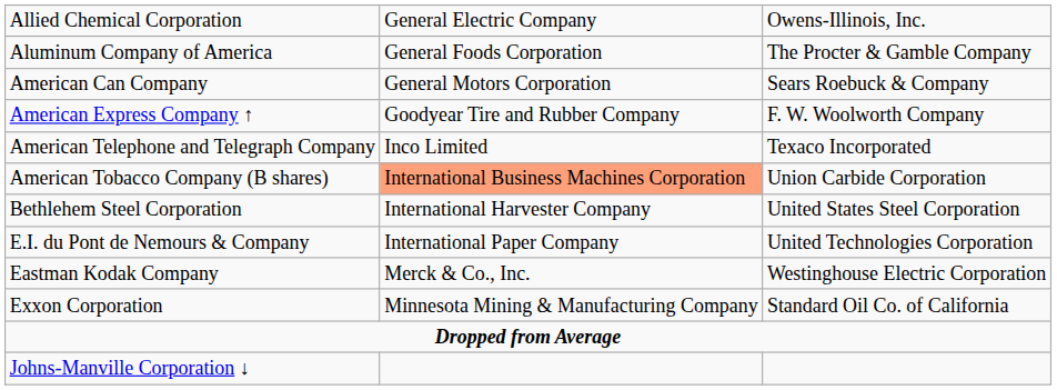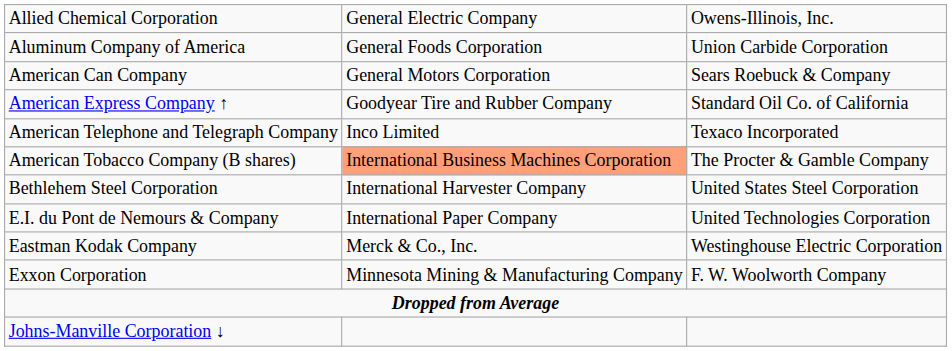 <table class="wikitable" border="1">
 <tr>
 <td>Allied Chemical Corporation</td>
 <td>General Electric Company</td>
 <td>Owens-Illinois, Inc.</td>
 </tr>
 <tr>
 <td>Aluminum Company of America</td>
 <td>General Foods Corporation</td>
-<td>The Procter & Gamble Company</td>
+<td>Union Carbide Corporation</td>
 </tr>
 <tr>
 <td>American Can Company</td>
 <td>General Motors Corporation</td>
 <td>Sears Roebuck & Company</td>
 </tr>
 <tr>
 <td><a href='#'>American Express Company</a> ↑</td>
 <td>Goodyear Tire and Rubber Company</td>
-<td>F. W. Woolworth Company</td>
+<td>Standard Oil Co. of California</td>
 </tr>
 <tr>
 <td>American Telephone and Telegraph Company</td>
 <td>Inco Limited</td>
 <td>Texaco Incorporated</td>
 </tr>
 <tr>
 <td>American Tobacco Company (B shares)</td>
 <td style="background: lightsalmon;">International Business Machines Corporation</td>
-<td>Union Carbide Corporation</td>
+<td>The Procter & Gamble Company</td>
 </tr>
 <tr>
 <td>Bethlehem Steel Corporation</td>
 <td>International Harvester Company</td>
 <td>United States Steel Corporation</td>
 </tr>
 <tr>
 <td>E.I. du Pont de Nemours & Company</td>
 <td>International Paper Company</td>
 <td>United Technologies Corporation</td>
 </tr>
 <tr>
 <td>Eastman Kodak Company</td>
 <td>Merck & Co., Inc.</td>
 <td>Westinghouse Electric Corporation</td>
 </tr>
 <tr>
 <td>Exxon Corporation</td>
 <td>Minnesota Mining & Manufacturing Company</td>
-<td>Standard Oil Co. of California</td>
+<td>F. W. Woolworth Company</td>
 </tr>
 <tr>
 <td colspan="3" align="center"><strong><em>Dropped from Average</em></strong></td>
 </tr>
 <tr>
 <td><a href='#'>Johns-Manville Corporation</a> ↓</td>
 <td></td>
 <td></td>
 </tr>
 </table>
